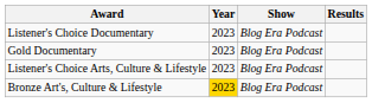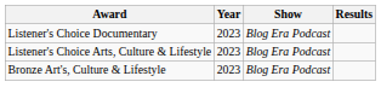 <table class="wikitable">
 <tr>
 <th>Award</th>
 <th>Year</th>
 <th>Show</th>
 <th>Results</th>
 </tr>
 <tr>
 <td>Listener's Choice Documentary</td>
 <td>2023</td>
 <td><em>Blog Era Podcast</em></td>
 <td></td>
 </tr>
 <tr>
-<td>Gold Documentary</td>
-<td>2023</td>
-<td><em>Blog Era Podcast</em></td>
-<td></td>
-</tr>
-<tr>
 <td>Listener's Choice Arts, Culture & Lifestyle</td>
 <td>2023</td>
 <td><em>Blog Era Podcast</em></td>
 <td></td>
 </tr>
 <tr>
 <td>Bronze Art's, Culture & Lifestyle</td>
-<td style="background: gold;">2023</td>
+<td>2023</td>
 <td><em>Blog Era Podcast</em></td>
 <td></td>
 </tr>
 </table>
